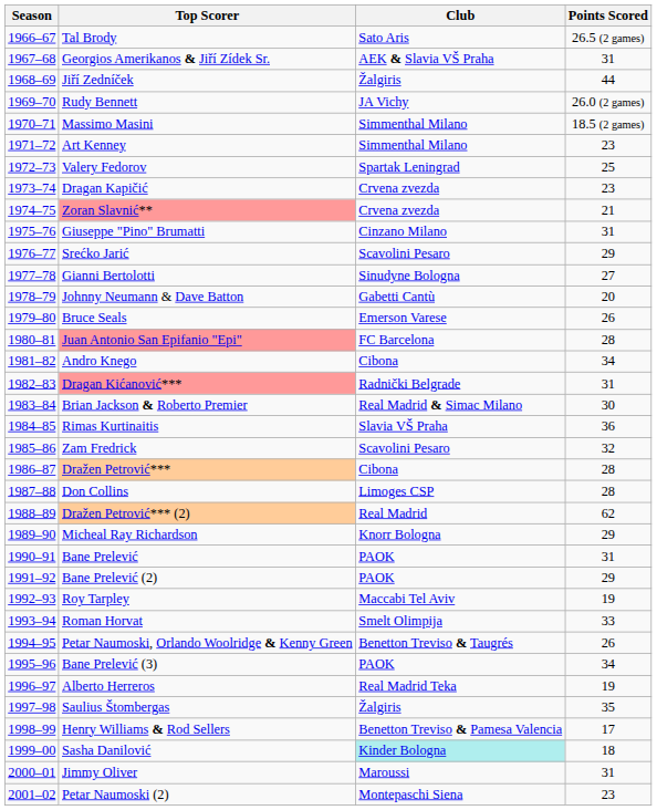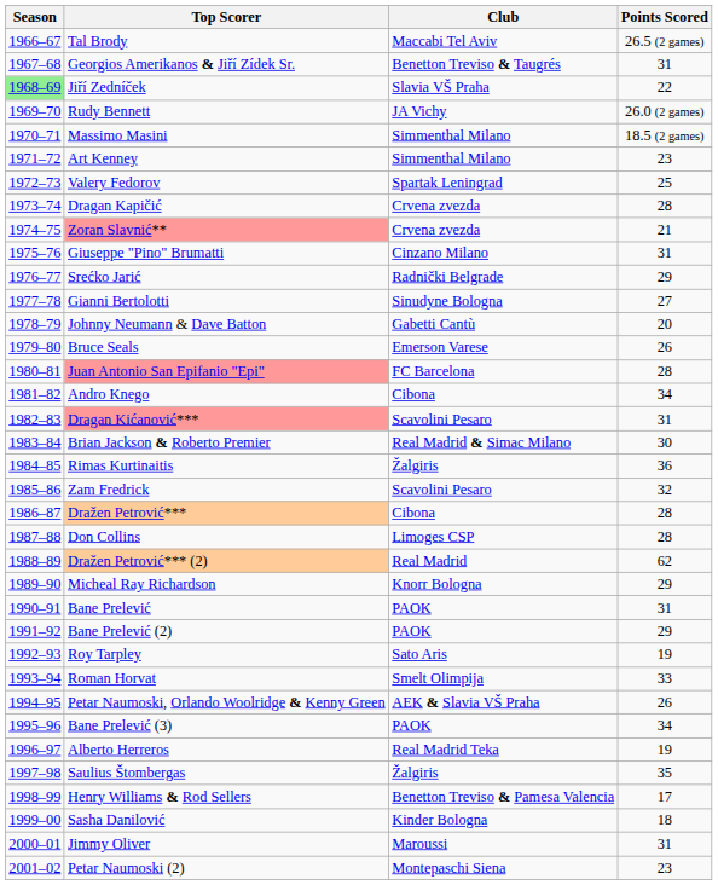 <table class="wikitable sortable">
 <tr>
 <th>Season</th>
 <th>Top Scorer</th>
 <th>Club</th>
 <th>Points Scored</th>
 </tr>
 <tr>
 <td style="text-align:center;"><a href='#'>1966–67</a></td>
 <td>  <a href='#'>Tal Brody</a></td>
-<td> <a href='#'>Sato Aris</a></td>
+<td> <a href='#'>Maccabi Tel Aviv</a></td>
 <td style="text-align:center;">26.5 <small>(2 games)</small></td>
 </tr>
 <tr>
 <td style="text-align:center;"><a href='#'>1967–68</a></td>
 <td> <a href='#'>Georgios Amerikanos</a> <strong>&</strong>  <a href='#'>Jiří Zídek Sr.</a></td>
-<td> <a href='#'>AEK</a> <strong>&</strong>  <a href='#'>Slavia VŠ Praha</a></td>
+<td> <a href='#'>Benetton Treviso</a> <strong>&</strong>  <a href='#'>Taugrés</a></td>
 <td style="text-align:center;">31</td>
 </tr>
 <tr>
-<td style="text-align:center;"><a href='#'>1968–69</a></td>
+<td style="background: lightgreen; text-align:center;"><a href='#'>1968–69</a></td>
 <td> <a href='#'>Jiří Zedníček</a></td>
-<td> <a href='#'>Žalgiris</a></td>
-<td style="text-align:center;">44</td>
+<td> <a href='#'>Slavia VŠ Praha</a></td>
+<td style="text-align:center;">22</td>
 </tr>
 <tr>
 <td style="text-align:center;"><a href='#'>1969–70</a></td>
 <td> <a href='#'>Rudy Bennett</a></td>
 <td> <a href='#'>JA Vichy</a></td>
 <td style="text-align:center;">26.0 <small>(2 games)</small></td>
 </tr>
 <tr>
 <td style="text-align:center;"><a href='#'>1970–71</a></td>
 <td> <a href='#'>Massimo Masini</a></td>
 <td> <a href='#'>Simmenthal Milano</a></td>
 <td style="text-align:center;">18.5 <small>(2 games)</small></td>
 </tr>
 <tr>
 <td style="text-align:center;"><a href='#'>1971–72</a></td>
 <td> <a href='#'>Art Kenney</a></td>
 <td> <a href='#'>Simmenthal Milano</a></td>
 <td style="text-align:center;">23</td>
 </tr>
 <tr>
 <td style="text-align:center;"><a href='#'>1972–73</a></td>
 <td> <a href='#'>Valery Fedorov</a></td>
 <td> <a href='#'>Spartak Leningrad</a></td>
 <td style="text-align:center;">25</td>
 </tr>
 <tr>
 <td style="text-align:center;"><a href='#'>1973–74</a></td>
 <td> <a href='#'>Dragan Kapičić</a></td>
 <td> <a href='#'>Crvena zvezda</a></td>
-<td style="text-align:center;">23</td>
+<td style="text-align:center;">28</td>
 </tr>
 <tr>
 <td style="text-align:center;"><a href='#'>1974–75</a></td>
 <td !scope="row" style="background-color:#FF9999"> <a href='#'>Zoran Slavnić</a>**</td>
 <td> <a href='#'>Crvena zvezda</a></td>
 <td style="text-align:center;">21</td>
 </tr>
 <tr>
 <td style="text-align:center;"><a href='#'>1975–76</a></td>
 <td> <a href='#'>Giuseppe "Pino" Brumatti</a></td>
 <td> <a href='#'>Cinzano Milano</a></td>
 <td style="text-align:center;">31</td>
 </tr>
 <tr>
 <td style="text-align:center;"><a href='#'>1976–77</a></td>
 <td> <a href='#'>Srećko Jarić</a></td>
-<td> <a href='#'>Scavolini Pesaro</a></td>
+<td> <a href='#'>Radnički Belgrade</a></td>
 <td style="text-align:center;">29</td>
 </tr>
 <tr>
 <td style="text-align:center;"><a href='#'>1977–78</a></td>
 <td> <a href='#'>Gianni Bertolotti</a></td>
 <td> <a href='#'>Sinudyne Bologna</a></td>
 <td style="text-align:center;">27</td>
 </tr>
 <tr>
 <td style="text-align:center;"><a href='#'>1978–79</a></td>
 <td> <a href='#'>Johnny Neumann</a> &   <a href='#'>Dave Batton</a></td>
 <td> <a href='#'>Gabetti Cantù</a></td>
 <td style="text-align:center;">20</td>
 </tr>
 <tr>
 <td style="text-align:center;"><a href='#'>1979–80</a></td>
 <td> <a href='#'>Bruce Seals</a></td>
 <td> <a href='#'>Emerson Varese</a></td>
 <td style="text-align:center;">26</td>
 </tr>
 <tr>
 <td style="text-align:center;"><a href='#'>1980–81</a></td>
 <td !scope="row" style="background-color:#FF9999"> <a href='#'>Juan Antonio San Epifanio "Epi"</a></td>
 <td> <a href='#'>FC Barcelona</a></td>
 <td style="text-align:center;">28</td>
 </tr>
 <tr>
 <td style="text-align:center;"><a href='#'>1981–82</a></td>
 <td> <a href='#'>Andro Knego</a></td>
 <td> <a href='#'>Cibona</a></td>
 <td style="text-align:center;">34</td>
 </tr>
 <tr>
 <td style="text-align:center;"><a href='#'>1982–83</a></td>
 <td !scope="row" style="background-color:#FF9999"> <a href='#'>Dragan Kićanović</a>***</td>
-<td> <a href='#'>Radnički Belgrade</a></td>
+<td> <a href='#'>Scavolini Pesaro</a></td>
 <td style="text-align:center;">31</td>
 </tr>
 <tr>
 <td style="text-align:center;"><a href='#'>1983–84</a></td>
 <td>  <a href='#'>Brian Jackson</a> <strong>&</strong>  <a href='#'>Roberto Premier</a></td>
 <td> <a href='#'>Real Madrid</a> <strong>&</strong>  <a href='#'>Simac Milano</a></td>
 <td style="text-align:center;">30</td>
 </tr>
 <tr>
 <td style="text-align:center;"><a href='#'>1984–85</a></td>
 <td> <a href='#'>Rimas Kurtinaitis</a></td>
-<td> <a href='#'>Slavia VŠ Praha</a></td>
+<td> <a href='#'>Žalgiris</a></td>
 <td style="text-align:center;">36</td>
 </tr>
 <tr>
 <td style="text-align:center;"><a href='#'>1985–86</a></td>
 <td> <a href='#'>Zam Fredrick</a></td>
 <td> <a href='#'>Scavolini Pesaro</a></td>
 <td style="text-align:center;">32</td>
 </tr>
 <tr>
 <td style="text-align:center;"><a href='#'>1986–87</a></td>
 <td !scope="row" style="background-color:#FFCC99"> <a href='#'>Dražen Petrović</a>***</td>
 <td> <a href='#'>Cibona</a></td>
 <td style="text-align:center;">28</td>
 </tr>
 <tr>
 <td style="text-align:center;"><a href='#'>1987–88</a></td>
 <td> <a href='#'>Don Collins</a></td>
 <td> <a href='#'>Limoges CSP</a></td>
 <td style="text-align:center;">28</td>
 </tr>
 <tr>
 <td style="text-align:center;"><a href='#'>1988–89</a></td>
 <td !scope="row" style="background-color:#FFCC99"> <a href='#'>Dražen Petrović</a>*** (2)</td>
 <td> <a href='#'>Real Madrid</a></td>
 <td style="text-align:center;">62</td>
 </tr>
 <tr>
 <td style="text-align:center;"><a href='#'>1989–90</a></td>
 <td> <a href='#'>Micheal Ray Richardson</a></td>
 <td> <a href='#'>Knorr Bologna</a></td>
 <td style="text-align:center;">29</td>
 </tr>
 <tr>
 <td style="text-align:center;"><a href='#'>1990–91</a></td>
 <td>  <a href='#'>Bane Prelević</a></td>
 <td> <a href='#'>PAOK</a></td>
 <td style="text-align:center;">31</td>
 </tr>
 <tr>
 <td style="text-align:center;"><a href='#'>1991–92</a></td>
 <td>  <a href='#'>Bane Prelević</a> (2)</td>
 <td> <a href='#'>PAOK</a></td>
 <td style="text-align:center;">29</td>
 </tr>
 <tr>
 <td style="text-align:center;"><a href='#'>1992–93</a></td>
 <td> <a href='#'>Roy Tarpley</a></td>
-<td> <a href='#'>Maccabi Tel Aviv</a></td>
+<td> <a href='#'>Sato Aris</a></td>
 <td style="text-align:center;">19</td>
 </tr>
 <tr>
 <td style="text-align:center;"><a href='#'>1993–94</a></td>
 <td> <a href='#'>Roman Horvat</a></td>
 <td> <a href='#'>Smelt Olimpija</a></td>
 <td style="text-align:center;">33</td>
 </tr>
 <tr>
 <td style="text-align:center;"><a href='#'>1994–95</a></td>
 <td> <a href='#'>Petar Naumoski</a>,  <a href='#'>Orlando Woolridge</a> <strong>&</strong>  <a href='#'>Kenny Green</a></td>
-<td> <a href='#'>Benetton Treviso</a> <strong>&</strong>  <a href='#'>Taugrés</a></td>
+<td> <a href='#'>AEK</a> <strong>&</strong>  <a href='#'>Slavia VŠ Praha</a></td>
 <td style="text-align:center;">26</td>
 </tr>
 <tr>
 <td style="text-align:center;"><a href='#'>1995–96</a></td>
 <td>  <a href='#'>Bane Prelević</a> (3)</td>
 <td> <a href='#'>PAOK</a></td>
 <td style="text-align:center;">34</td>
 </tr>
 <tr>
 <td style="text-align:center;"><a href='#'>1996–97</a></td>
 <td> <a href='#'>Alberto Herreros</a></td>
 <td> <a href='#'>Real Madrid Teka</a></td>
 <td style="text-align:center;">19</td>
 </tr>
 <tr>
 <td style="text-align:center;"><a href='#'>1997–98</a></td>
 <td> <a href='#'>Saulius Štombergas</a></td>
 <td> <a href='#'>Žalgiris</a></td>
 <td style="text-align:center;">35</td>
 </tr>
 <tr>
 <td style="text-align:center;"><a href='#'>1998–99</a></td>
 <td> <a href='#'>Henry Williams</a> <strong>&</strong>  <a href='#'>Rod Sellers</a></td>
 <td> <a href='#'>Benetton Treviso</a> <strong>&</strong>  <a href='#'>Pamesa Valencia</a></td>
 <td style="text-align:center;">17</td>
 </tr>
 <tr>
 <td style="text-align:center;"><a href='#'>1999–00</a></td>
 <td> <a href='#'>Sasha Danilović</a></td>
-<td style="background: paleturquoise;"> <a href='#'>Kinder Bologna</a></td>
+<td> <a href='#'>Kinder Bologna</a></td>
 <td style="text-align:center;">18</td>
 </tr>
 <tr>
 <td style="text-align:center;"><a href='#'>2000–01</a></td>
 <td> <a href='#'>Jimmy Oliver</a></td>
 <td> <a href='#'>Maroussi</a></td>
 <td style="text-align:center;">31</td>
 </tr>
 <tr>
 <td style="text-align:center;"><a href='#'>2001–02</a></td>
 <td> <a href='#'>Petar Naumoski</a> (2)</td>
 <td> <a href='#'>Montepaschi Siena</a></td>
 <td style="text-align:center;">23</td>
 </tr>
 </table>
